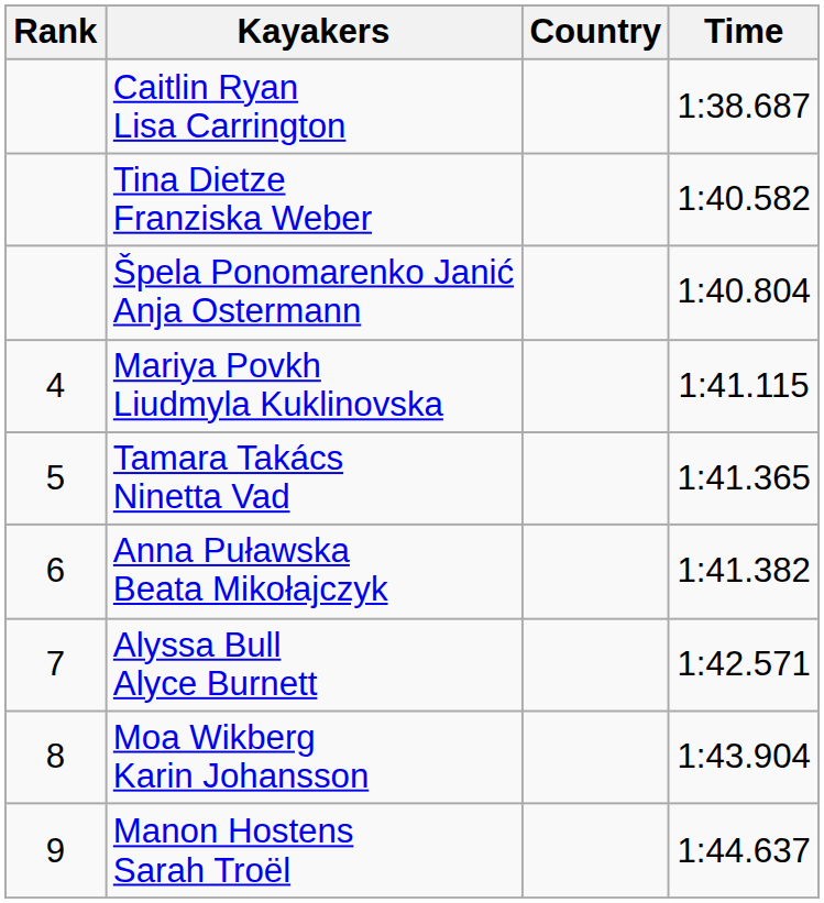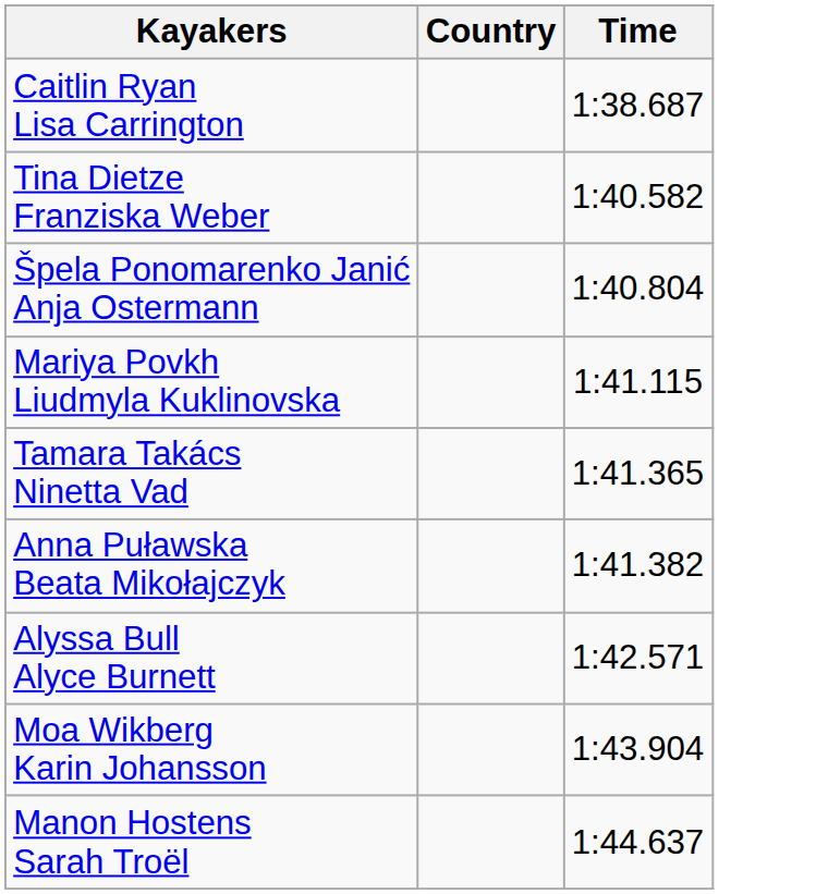 <table class="wikitable" style="text-align:center">
 <tr>
-<th>Rank</th>
 <th>Kayakers</th>
 <th>Country</th>
 <th>Time</th>
 </tr>
 <tr>
-<td></td>
 <td align="left"><a href='#'>Caitlin Ryan</a><br><a href='#'>Lisa Carrington</a></td>
 <td align="left"></td>
 <td>1:38.687</td>
 </tr>
 <tr>
-<td></td>
 <td align="left"><a href='#'>Tina Dietze</a><br><a href='#'>Franziska Weber</a></td>
 <td align="left"></td>
 <td>1:40.582</td>
 </tr>
 <tr>
-<td></td>
 <td align="left"><a href='#'>Špela Ponomarenko Janić</a><br><a href='#'>Anja Ostermann</a></td>
 <td align="left"></td>
 <td>1:40.804</td>
 </tr>
 <tr>
-<td>4</td>
 <td align="left"><a href='#'>Mariya Povkh</a><br><a href='#'>Liudmyla Kuklinovska</a></td>
 <td align="left"></td>
 <td>1:41.115</td>
 </tr>
 <tr>
-<td>5</td>
 <td align="left"><a href='#'>Tamara Takács</a><br><a href='#'>Ninetta Vad</a></td>
 <td align="left"></td>
 <td>1:41.365</td>
 </tr>
 <tr>
-<td>6</td>
 <td align="left"><a href='#'>Anna Puławska</a><br><a href='#'>Beata Mikołajczyk</a></td>
 <td align="left"></td>
 <td>1:41.382</td>
 </tr>
 <tr>
-<td>7</td>
 <td align="left"><a href='#'>Alyssa Bull</a><br><a href='#'>Alyce Burnett</a></td>
 <td align="left"></td>
 <td>1:42.571</td>
 </tr>
 <tr>
-<td>8</td>
 <td align="left"><a href='#'>Moa Wikberg</a><br><a href='#'>Karin Johansson</a></td>
 <td align="left"></td>
 <td>1:43.904</td>
 </tr>
 <tr>
-<td>9</td>
 <td align="left"><a href='#'>Manon Hostens</a><br><a href='#'>Sarah Troël</a></td>
 <td align="left"></td>
 <td>1:44.637</td>
 </tr>
 </table>
